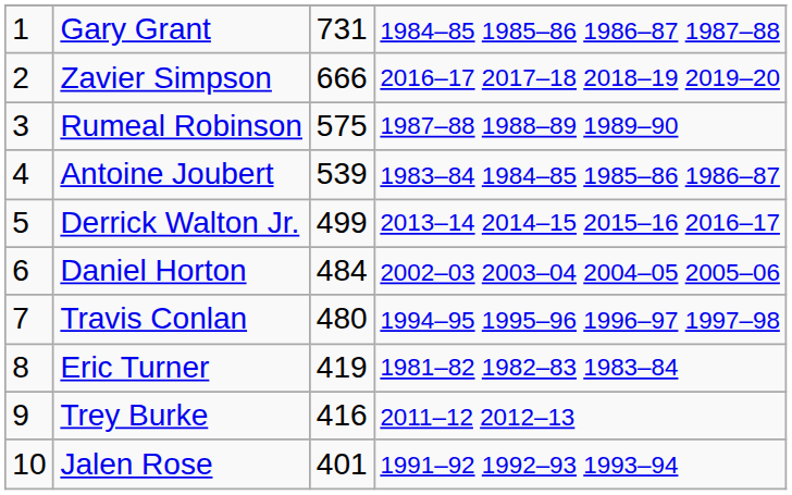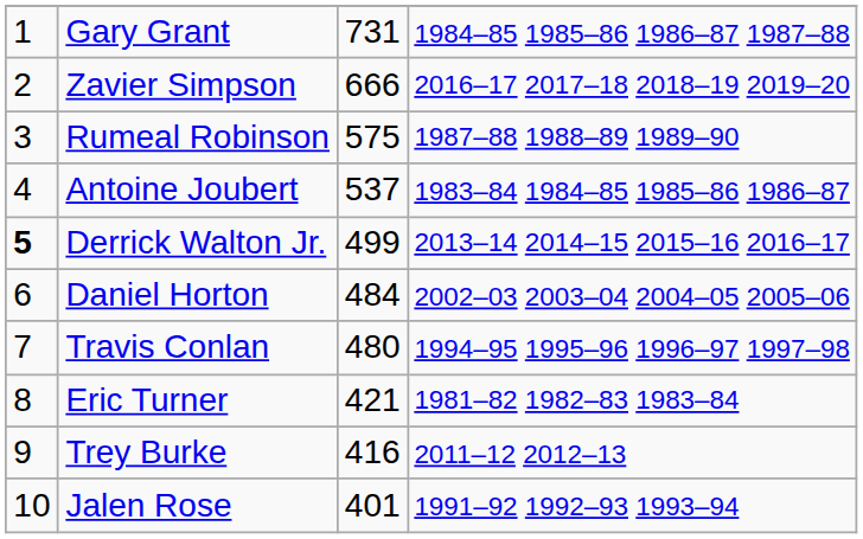 <table class="wikitable">
 <tr>
 </tr>
 <tr>
 <td>1</td>
 <td><a href='#'>Gary Grant</a></td>
 <td>731</td>
 <td style="font-size:80%;"><a href='#'>1984–85</a> <a href='#'>1985–86</a> <a href='#'>1986–87</a> <a href='#'>1987–88</a></td>
 </tr>
 <tr>
 <td>2</td>
 <td><a href='#'>Zavier Simpson</a></td>
 <td>666</td>
 <td style="font-size:80%;"><a href='#'>2016–17</a> <a href='#'>2017–18</a> <a href='#'>2018–19</a> <a href='#'>2019–20</a></td>
 </tr>
 <tr>
 <td>3</td>
 <td><a href='#'>Rumeal Robinson</a></td>
 <td>575</td>
 <td style="font-size:80%;"><a href='#'>1987–88</a> <a href='#'>1988–89</a> <a href='#'>1989–90</a></td>
 </tr>
 <tr>
 <td>4</td>
 <td><a href='#'>Antoine Joubert</a></td>
-<td>539</td>
+<td>537</td>
 <td style="font-size:80%;"><a href='#'>1983–84</a> <a href='#'>1984–85</a> <a href='#'>1985–86</a> <a href='#'>1986–87</a></td>
 </tr>
 <tr>
-<td>5</td>
+<td><strong>5</strong></td>
 <td><a href='#'>Derrick Walton Jr.</a></td>
 <td>499</td>
 <td style="font-size:80%;"><a href='#'>2013–14</a> <a href='#'>2014–15</a> <a href='#'>2015–16</a> <a href='#'>2016–17</a></td>
 </tr>
 <tr>
 <td>6</td>
 <td><a href='#'>Daniel Horton</a></td>
 <td>484</td>
 <td style="font-size:80%;"><a href='#'>2002–03</a> <a href='#'>2003–04</a> <a href='#'>2004–05</a> <a href='#'>2005–06</a></td>
 </tr>
 <tr>
 <td>7</td>
 <td><a href='#'>Travis Conlan</a></td>
 <td>480</td>
 <td style="font-size:80%;"><a href='#'>1994–95</a> <a href='#'>1995–96</a> <a href='#'>1996–97</a> <a href='#'>1997–98</a></td>
 </tr>
 <tr>
 <td>8</td>
 <td><a href='#'>Eric Turner</a></td>
-<td>419</td>
+<td>421</td>
 <td style="font-size:80%;"><a href='#'>1981–82</a> <a href='#'>1982–83</a> <a href='#'>1983–84</a></td>
 </tr>
 <tr>
 <td>9</td>
 <td><a href='#'>Trey Burke</a></td>
 <td>416</td>
 <td style="font-size:80%;"><a href='#'>2011–12</a> <a href='#'>2012–13</a></td>
 </tr>
 <tr>
 <td>10</td>
 <td><a href='#'>Jalen Rose</a></td>
 <td>401</td>
 <td style="font-size:80%;"><a href='#'>1991–92</a> <a href='#'>1992–93</a> <a href='#'>1993–94</a></td>
 </tr>
 </table>
